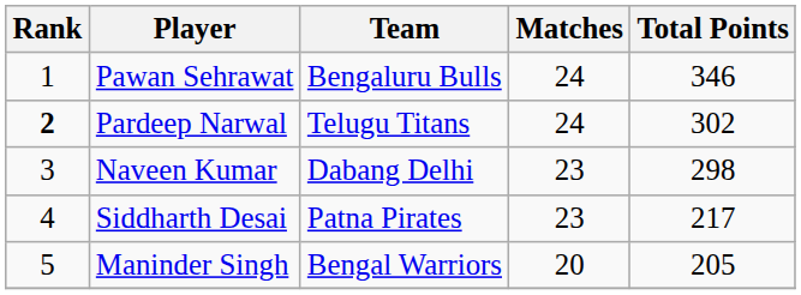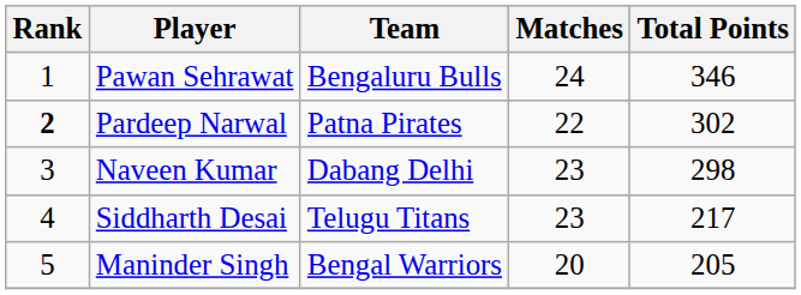 <table class="wikitable sortable" style="text-align: center;">
 <tr>
 <th>Rank</th>
 <th>Player</th>
 <th>Team</th>
 <th>Matches</th>
 <th>Total Points</th>
 </tr>
 <tr>
 <td>1</td>
 <td style="text-align:left"> <a href='#'>Pawan Sehrawat</a></td>
 <td style="text-align:left"><a href='#'>Bengaluru Bulls</a></td>
 <td>24</td>
 <td>346</td>
 </tr>
 <tr>
 <td><strong>2</strong></td>
 <td style="text-align:left"> <a href='#'>Pardeep Narwal</a></td>
-<td style="text-align:left"><a href='#'>Telugu Titans</a></td>
-<td>24</td>
+<td style="text-align:left"><a href='#'>Patna Pirates</a></td>
+<td>22</td>
 <td>302</td>
 </tr>
 <tr>
 <td>3</td>
 <td style="text-align:left"> <a href='#'>Naveen Kumar</a></td>
 <td style="text-align:left"><a href='#'>Dabang Delhi</a></td>
 <td>23</td>
 <td>298</td>
 </tr>
 <tr>
 <td>4</td>
 <td style="text-align:left"> <a href='#'>Siddharth Desai</a></td>
-<td style="text-align:left"><a href='#'>Patna Pirates</a></td>
+<td style="text-align:left"><a href='#'>Telugu Titans</a></td>
 <td>23</td>
 <td>217</td>
 </tr>
 <tr>
 <td>5</td>
 <td style="text-align:left"> <a href='#'>Maninder Singh</a></td>
 <td style="text-align:left"><a href='#'>Bengal Warriors</a></td>
 <td>20</td>
 <td>205</td>
 </tr>
 <tr>
 </tr>
 </table>
